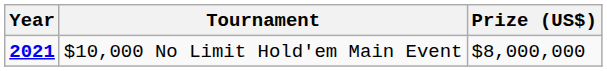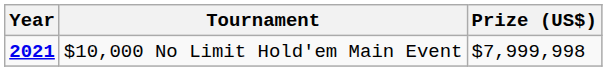 <table class="wikitable">
 <tr>
 <th>Year</th>
 <th>Tournament</th>
 <th>Prize (US$)</th>
 </tr>
 <tr>
 <td><strong><a href='#'>2021</a></strong></td>
 <td>$10,000 No Limit Hold'em Main Event</td>
-<td>$8,000,000</td>
+<td>$7,999,998</td>
 </tr>
 </table>
